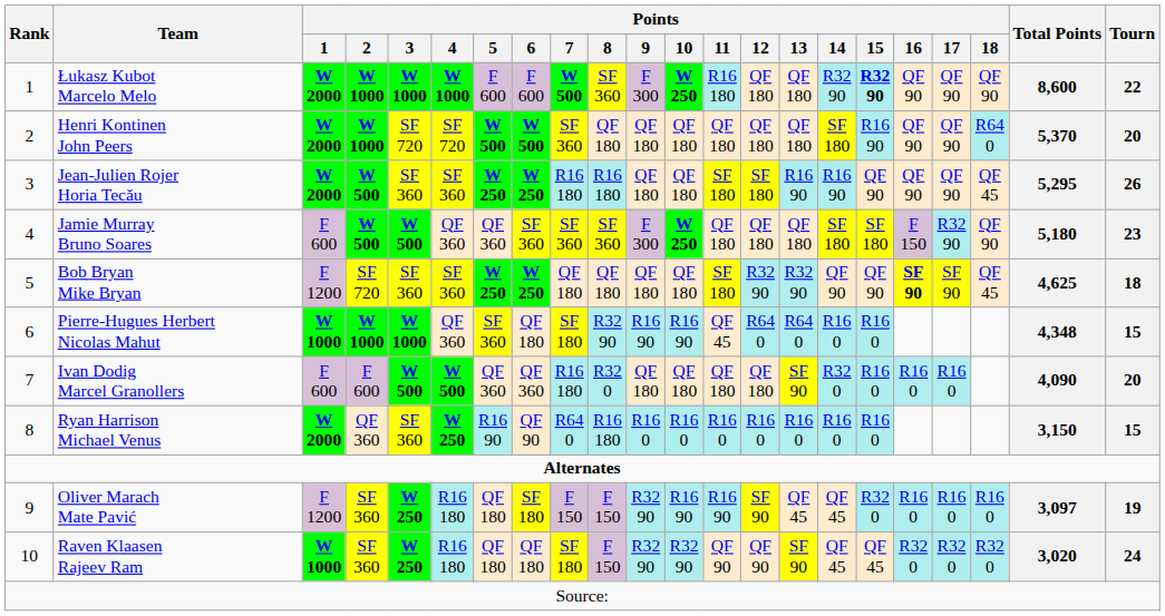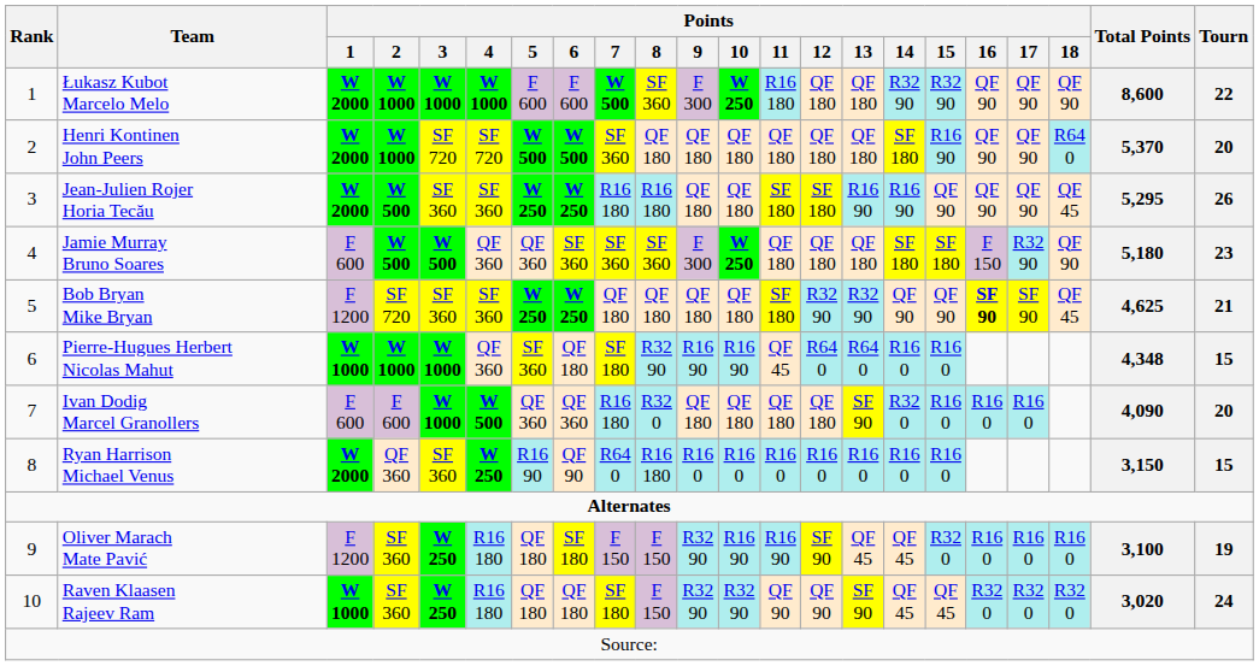 <table class=wikitable style=font-size:90%;text-align:center>
 <tr>
 <th rowspan="2" style="width:20px;">Rank</th>
 <th rowspan="2" style="width:200px;">Team</th>
 <th colspan="18" style="width:50px;">Points</th>
 <th rowspan=2>Total Points</th>
 <th rowspan=2>Tourn</th>
 </tr>
 <tr>
 <th width=25>1</th>
 <th width=25>2</th>
 <th width=25>3</th>
 <th width=25>4</th>
 <th width=25>5</th>
 <th width=25>6</th>
 <th width=25>7</th>
 <th width=25>8</th>
 <th width=25>9</th>
 <th width=25>10</th>
 <th width=25>11</th>
 <th width=25>12</th>
 <th width=25>13</th>
 <th width=25>14</th>
 <th width=25>15</th>
 <th width=25>16</th>
 <th width=25>17</th>
 <th width=25>18</th>
 </tr>
 <tr>
 <td>1</td>
 <td align="left"> <a href='#'>Łukasz Kubot</a><br> <a href='#'>Marcelo Melo</a></td>
 <td bgcolor=lime><strong><a href='#'>W</a><br>2000</strong></td>
 <td bgcolor=lime><strong><a href='#'>W</a><br>1000</strong></td>
 <td bgcolor=lime><strong><a href='#'>W</a><br>1000</strong></td>
 <td bgcolor=lime><strong><a href='#'>W</a><br>1000</strong></td>
 <td bgcolor=thistle><a href='#'>F</a><br>600</td>
 <td bgcolor=thistle><a href='#'>F</a><br>600</td>
 <td bgcolor=lime><strong><a href='#'>W</a><br>500</strong></td>
 <td bgcolor=yellow><a href='#'>SF</a><br>360</td>
 <td bgcolor=thistle><a href='#'>F</a><br>300</td>
 <td bgcolor=lime><strong><a href='#'>W</a><br>250</strong></td>
 <td bgcolor=#afeeee><a href='#'>R16</a><br>180</td>
 <td bgcolor=#ffebcd><a href='#'>QF</a><br>180</td>
 <td bgcolor=#ffebcd><a href='#'>QF</a><br>180</td>
 <td bgcolor=#afeeee><a href='#'>R32</a><br>90</td>
-<td bgcolor=#afeeee><strong><a href='#'>R32</a><br>90</strong></td>
+<td bgcolor=#afeeee><a href='#'>R32</a><br>90</td>
 <td bgcolor=#ffebcd><a href='#'>QF</a><br>90</td>
 <td bgcolor=#ffebcd><a href='#'>QF</a><br>90</td>
 <td bgcolor=#ffebcd><a href='#'>QF</a><br>90</td>
 <th>8,600</th>
 <th>22</th>
 </tr>
 <tr>
 <td>2</td>
 <td align="left"> <a href='#'>Henri Kontinen</a><br> <a href='#'>John Peers</a></td>
 <td bgcolor=lime><strong><a href='#'>W</a><br>2000</strong></td>
 <td bgcolor=lime><strong><a href='#'>W</a><br>1000</strong></td>
 <td bgcolor=yellow><a href='#'>SF</a><br>720</td>
 <td bgcolor=yellow><a href='#'>SF</a><br>720</td>
 <td bgcolor=lime><strong><a href='#'>W</a><br>500</strong></td>
 <td bgcolor=lime><strong><a href='#'>W</a><br>500</strong></td>
 <td bgcolor=yellow><a href='#'>SF</a><br>360</td>
 <td bgcolor=#ffebcd><a href='#'>QF</a><br>180</td>
 <td bgcolor=#ffebcd><a href='#'>QF</a><br>180</td>
 <td bgcolor=#ffebcd><a href='#'>QF</a><br>180</td>
 <td bgcolor=#ffebcd><a href='#'>QF</a><br>180</td>
 <td bgcolor=#ffebcd><a href='#'>QF</a><br>180</td>
 <td bgcolor=#ffebcd><a href='#'>QF</a><br>180</td>
 <td bgcolor=yellow><a href='#'>SF</a><br>180</td>
 <td bgcolor=#afeeee><a href='#'>R16</a><br>90</td>
 <td bgcolor=#ffebcd><a href='#'>QF</a><br>90</td>
 <td bgcolor=#ffebcd><a href='#'>QF</a><br>90</td>
 <td bgcolor=#afeeee><a href='#'>R64</a><br>0</td>
 <th>5,370</th>
 <th>20</th>
 </tr>
 <tr>
 <td>3</td>
 <td align="left"> <a href='#'>Jean-Julien Rojer</a><br> <a href='#'>Horia Tecău</a></td>
 <td bgcolor=lime><strong><a href='#'>W</a><br>2000</strong></td>
 <td bgcolor=lime><strong><a href='#'>W</a><br>500</strong></td>
 <td bgcolor=yellow><a href='#'>SF</a><br>360</td>
 <td bgcolor=yellow><a href='#'>SF</a><br>360</td>
 <td bgcolor=lime><strong><a href='#'>W</a><br>250</strong></td>
 <td bgcolor=lime><strong><a href='#'>W</a><br>250</strong></td>
 <td bgcolor=#afeeee><a href='#'>R16</a><br>180</td>
 <td bgcolor=#afeeee><a href='#'>R16</a><br>180</td>
 <td bgcolor=#ffebcd><a href='#'>QF</a><br>180</td>
 <td bgcolor=#ffebcd><a href='#'>QF</a><br>180</td>
 <td bgcolor=yellow><a href='#'>SF</a><br>180</td>
 <td bgcolor=yellow><a href='#'>SF</a><br>180</td>
 <td bgcolor=#afeeee><a href='#'>R16</a><br>90</td>
 <td bgcolor=#afeeee><a href='#'>R16</a><br>90</td>
 <td bgcolor=#ffebcd><a href='#'>QF</a><br>90</td>
 <td bgcolor=#ffebcd><a href='#'>QF</a><br>90</td>
 <td bgcolor=#ffebcd><a href='#'>QF</a><br>90</td>
 <td bgcolor=#ffebcd><a href='#'>QF</a><br>45</td>
 <th>5,295</th>
 <th>26</th>
 </tr>
 <tr>
 <td>4</td>
 <td align="left"> <a href='#'>Jamie Murray</a><br> <a href='#'>Bruno Soares</a></td>
 <td bgcolor=thistle><a href='#'>F</a><br>600</td>
 <td bgcolor=lime><strong><a href='#'>W</a><br>500</strong></td>
 <td bgcolor=lime><strong><a href='#'>W</a><br>500</strong></td>
 <td bgcolor=#ffebcd><a href='#'>QF</a><br>360</td>
 <td bgcolor=#ffebcd><a href='#'>QF</a><br>360</td>
 <td bgcolor=yellow><a href='#'>SF</a><br>360</td>
 <td bgcolor=yellow><a href='#'>SF</a><br>360</td>
 <td bgcolor=yellow><a href='#'>SF</a><br>360</td>
 <td bgcolor=thistle><a href='#'>F</a><br>300</td>
 <td bgcolor=lime><strong><a href='#'>W</a><br>250</strong></td>
 <td bgcolor=#ffebcd><a href='#'>QF</a><br>180</td>
 <td bgcolor=#ffebcd><a href='#'>QF</a><br>180</td>
 <td bgcolor=#ffebcd><a href='#'>QF</a><br>180</td>
 <td bgcolor=yellow><a href='#'>SF</a><br>180</td>
 <td bgcolor=yellow><a href='#'>SF</a><br>180</td>
 <td bgcolor=thistle><a href='#'>F</a><br>150</td>
 <td bgcolor=#afeeee><a href='#'>R32</a><br>90</td>
 <td bgcolor=#ffebcd><a href='#'>QF</a><br>90</td>
 <th>5,180</th>
 <th>23</th>
 </tr>
 <tr>
 <td>5</td>
 <td align="left"> <a href='#'>Bob Bryan</a><br> <a href='#'>Mike Bryan</a></td>
 <td bgcolor=thistle><a href='#'>F</a><br>1200</td>
 <td bgcolor=yellow><a href='#'>SF</a><br>720</td>
 <td bgcolor=yellow><a href='#'>SF</a><br>360</td>
 <td bgcolor=yellow><a href='#'>SF</a><br>360</td>
 <td bgcolor=lime><strong><a href='#'>W</a><br>250</strong></td>
 <td bgcolor=lime><strong><a href='#'>W</a><br>250</strong></td>
 <td bgcolor=#ffebcd><a href='#'>QF</a><br>180</td>
 <td bgcolor=#ffebcd><a href='#'>QF</a><br>180</td>
 <td bgcolor=#ffebcd><a href='#'>QF</a><br>180</td>
 <td bgcolor=#ffebcd><a href='#'>QF</a><br>180</td>
 <td bgcolor=yellow><a href='#'>SF</a><br>180</td>
 <td bgcolor=#afeeee><a href='#'>R32</a><br>90</td>
 <td bgcolor=#afeeee><a href='#'>R32</a><br>90</td>
 <td bgcolor=#ffebcd><a href='#'>QF</a><br>90</td>
 <td bgcolor=#ffebcd><a href='#'>QF</a><br>90</td>
 <td bgcolor=yellow><strong><a href='#'>SF</a><br>90</strong></td>
 <td bgcolor=yellow><a href='#'>SF</a><br>90</td>
 <td bgcolor=#ffebcd><a href='#'>QF</a><br>45</td>
 <th>4,625</th>
-<th>18</th>
+<th>21</th>
 </tr>
 <tr>
 <td>6</td>
 <td align="left"> <a href='#'>Pierre-Hugues Herbert</a><br> <a href='#'>Nicolas Mahut</a></td>
 <td bgcolor=lime><strong><a href='#'>W</a><br>1000</strong></td>
 <td bgcolor=lime><strong><a href='#'>W</a><br>1000</strong></td>
 <td bgcolor=lime><strong><a href='#'>W</a><br>1000</strong></td>
 <td bgcolor=#ffebcd><a href='#'>QF</a><br>360</td>
 <td bgcolor=yellow><a href='#'>SF</a><br>360</td>
 <td bgcolor=#ffebcd><a href='#'>QF</a><br>180</td>
 <td bgcolor=yellow><a href='#'>SF</a><br>180</td>
 <td bgcolor=#afeeee><a href='#'>R32</a><br>90</td>
 <td bgcolor=#afeeee><a href='#'>R16</a><br>90</td>
 <td bgcolor=#afeeee><a href='#'>R16</a><br>90</td>
 <td bgcolor=#ffebcd><a href='#'>QF</a><br>45</td>
 <td bgcolor=#afeeee><a href='#'>R64</a><br>0</td>
 <td bgcolor=#afeeee><a href='#'>R64</a><br>0</td>
 <td bgcolor=#afeeee><a href='#'>R16</a><br>0</td>
 <td bgcolor=#afeeee><a href='#'>R16</a><br>0</td>
 <td bgcolor=><br></td>
 <td bgcolor=><br></td>
 <td bgcolor=><br></td>
 <th>4,348</th>
 <th>15</th>
 </tr>
 <tr>
 <td>7</td>
 <td align="left"> <a href='#'>Ivan Dodig</a><br> <a href='#'>Marcel Granollers</a></td>
 <td bgcolor=thistle><a href='#'>F</a><br>600</td>
 <td bgcolor=thistle><a href='#'>F</a><br>600</td>
-<td bgcolor=lime><strong><a href='#'>W</a><br>500</strong></td>
+<td bgcolor=lime><strong><a href='#'>W</a><br>1000</strong></td>
 <td bgcolor=lime><strong><a href='#'>W</a><br>500</strong></td>
 <td bgcolor=#ffebcd><a href='#'>QF</a><br>360</td>
 <td bgcolor=#ffebcd><a href='#'>QF</a><br>360</td>
 <td bgcolor=#afeeee><a href='#'>R16</a><br>180</td>
 <td bgcolor=#afeeee><a href='#'>R32</a><br>0</td>
 <td bgcolor=#ffebcd><a href='#'>QF</a><br>180</td>
 <td bgcolor=#ffebcd><a href='#'>QF</a><br>180</td>
 <td bgcolor=#ffebcd><a href='#'>QF</a><br>180</td>
 <td bgcolor=#ffebcd><a href='#'>QF</a><br>180</td>
 <td bgcolor=yellow><a href='#'>SF</a><br>90</td>
 <td bgcolor=#afeeee><a href='#'>R32</a><br>0</td>
 <td bgcolor=#afeeee><a href='#'>R16</a><br>0</td>
 <td bgcolor=#afeeee><a href='#'>R16</a><br>0</td>
 <td bgcolor=#afeeee><a href='#'>R16</a><br>0</td>
 <td bgcolor=><br></td>
 <th>4,090</th>
 <th>20</th>
 </tr>
 <tr>
 <td>8</td>
 <td align="left"> <a href='#'>Ryan Harrison</a><br> <a href='#'>Michael Venus</a></td>
 <td bgcolor=lime><strong><a href='#'>W</a><br>2000</strong></td>
 <td bgcolor=#ffebcd><a href='#'>QF</a><br>360</td>
 <td bgcolor=yellow><a href='#'>SF</a><br>360</td>
 <td bgcolor=lime><strong><a href='#'>W</a><br>250</strong></td>
 <td bgcolor=#afeeee><a href='#'>R16</a><br>90</td>
 <td bgcolor=#ffebcd><a href='#'>QF</a><br>90</td>
 <td bgcolor=#afeeee><a href='#'>R64</a><br>0</td>
 <td bgcolor=#afeeee><a href='#'>R16</a><br>180</td>
 <td bgcolor=#afeeee><a href='#'>R16</a><br>0</td>
 <td bgcolor=#afeeee><a href='#'>R16</a><br>0</td>
 <td bgcolor=#afeeee><a href='#'>R16</a><br>0</td>
 <td bgcolor=#afeeee><a href='#'>R16</a><br>0</td>
 <td bgcolor=#afeeee><a href='#'>R16</a><br>0</td>
 <td bgcolor=#afeeee><a href='#'>R16</a><br>0</td>
 <td bgcolor=#afeeee><a href='#'>R16</a><br>0</td>
 <td bgcolor=><br></td>
 <td bgcolor=><br></td>
 <td bgcolor=><br></td>
 <th>3,150</th>
 <th>15</th>
 </tr>
 <tr>
 <td colspan="22"><strong>Alternates</strong></td>
 </tr>
 <tr>
 <td>9</td>
 <td align="left"> <a href='#'>Oliver Marach</a><br> <a href='#'>Mate Pavić</a></td>
 <td bgcolor=thistle><a href='#'>F</a><br>1200</td>
 <td bgcolor=yellow><a href='#'>SF</a><br>360</td>
 <td bgcolor=lime><strong><a href='#'>W</a><br>250</strong></td>
 <td bgcolor=#afeeee><a href='#'>R16</a><br>180</td>
 <td bgcolor=#ffebcd><a href='#'>QF</a><br>180</td>
 <td bgcolor=yellow><a href='#'>SF</a><br>180</td>
 <td bgcolor=thistle><a href='#'>F</a><br>150</td>
 <td bgcolor=thistle><a href='#'>F</a><br>150</td>
 <td bgcolor=#afeeee><a href='#'>R32</a><br>90</td>
 <td bgcolor=#afeeee><a href='#'>R16</a><br>90</td>
 <td bgcolor=#afeeee><a href='#'>R16</a><br>90</td>
 <td bgcolor=yellow><a href='#'>SF</a><br>90</td>
 <td bgcolor=#ffebcd><a href='#'>QF</a><br>45</td>
 <td bgcolor=#ffebcd><a href='#'>QF</a><br>45</td>
 <td bgcolor=#afeeee><a href='#'>R32</a><br>0</td>
 <td bgcolor=#afeeee><a href='#'>R16</a><br>0</td>
 <td bgcolor=#afeeee><a href='#'>R16</a><br>0</td>
 <td bgcolor=#afeeee><a href='#'>R16</a><br>0</td>
-<th>3,097</th>
+<th>3,100</th>
 <th>19</th>
 </tr>
 <tr>
 <td>10</td>
 <td align="left"> <a href='#'>Raven Klaasen</a><br> <a href='#'>Rajeev Ram</a></td>
 <td bgcolor=lime><strong><a href='#'>W</a><br>1000</strong></td>
 <td bgcolor=yellow><a href='#'>SF</a><br>360</td>
 <td bgcolor=lime><strong><a href='#'>W</a><br>250</strong></td>
 <td bgcolor=#afeeee><a href='#'>R16</a><br>180</td>
 <td bgcolor=#ffebcd><a href='#'>QF</a><br>180</td>
 <td bgcolor=#ffebcd><a href='#'>QF</a><br>180</td>
 <td bgcolor=yellow><a href='#'>SF</a><br>180</td>
 <td bgcolor=thistle><a href='#'>F</a><br>150</td>
 <td bgcolor=#afeeee><a href='#'>R32</a><br>90</td>
 <td bgcolor=#afeeee><a href='#'>R32</a><br>90</td>
 <td bgcolor=#ffebcd><a href='#'>QF</a><br>90</td>
 <td bgcolor=#ffebcd><a href='#'>QF</a><br>90</td>
 <td bgcolor=yellow><a href='#'>SF</a><br>90</td>
 <td bgcolor=#ffebcd><a href='#'>QF</a><br>45</td>
 <td bgcolor=#ffebcd><a href='#'>QF</a><br>45</td>
 <td bgcolor=#afeeee><a href='#'>R32</a><br>0</td>
 <td bgcolor=#afeeee><a href='#'>R32</a><br>0</td>
 <td bgcolor=#afeeee><a href='#'>R32</a><br>0</td>
 <th>3,020</th>
 <th>24</th>
 </tr>
 <tr>
 <td colspan="22">Source:</td>
 </tr>
 </table>
